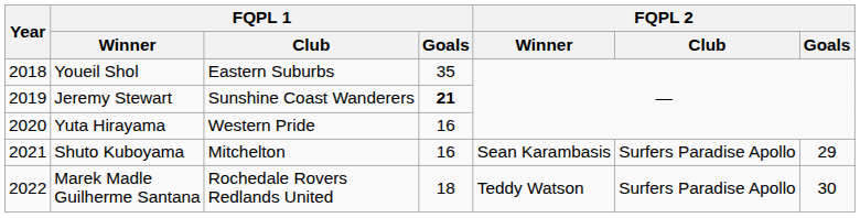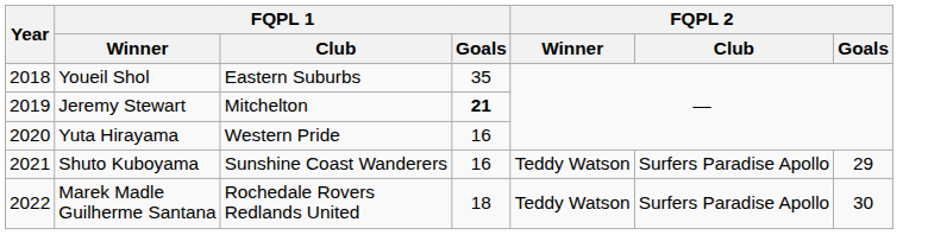 <table class="wikitable sortable">
 <tr>
 <th rowspan="2">Year</th>
 <th colspan="3">FQPL 1</th>
 <th colspan="3">FQPL 2</th>
 </tr>
 <tr>
 <th>Winner</th>
 <th>Club</th>
 <th>Goals</th>
 <th>Winner</th>
 <th>Club</th>
 <th>Goals</th>
 </tr>
 <tr>
 <td>2018</td>
 <td> Youeil Shol</td>
 <td>Eastern Suburbs</td>
 <td style="text-align:center">35</td>
 <td align="center" colspan="3" rowspan="3">—</td>
 </tr>
 <tr>
 <td>2019</td>
 <td> Jeremy Stewart</td>
-<td>Sunshine Coast Wanderers</td>
+<td>Mitchelton</td>
 <td style="text-align:center"><strong>21</strong></td>
 </tr>
 <tr>
 <td>2020</td>
 <td> Yuta Hirayama</td>
 <td>Western Pride</td>
 <td style="text-align:center">16</td>
 </tr>
 <tr>
 <td>2021</td>
 <td> Shuto Kuboyama</td>
-<td>Mitchelton</td>
+<td>Sunshine Coast Wanderers</td>
 <td style="text-align:center">16</td>
-<td> Sean Karambasis</td>
+<td>Teddy Watson</td>
 <td>Surfers Paradise Apollo</td>
 <td style="text-align:center">29</td>
 </tr>
 <tr>
 <td>2022</td>
 <td> Marek Madle<br> Guilherme Santana</td>
 <td>Rochedale Rovers<br>Redlands United</td>
 <td style="text-align:center">18</td>
 <td>Teddy Watson</td>
 <td>Surfers Paradise Apollo</td>
 <td style="text-align:center">30</td>
 </tr>
 </table>
